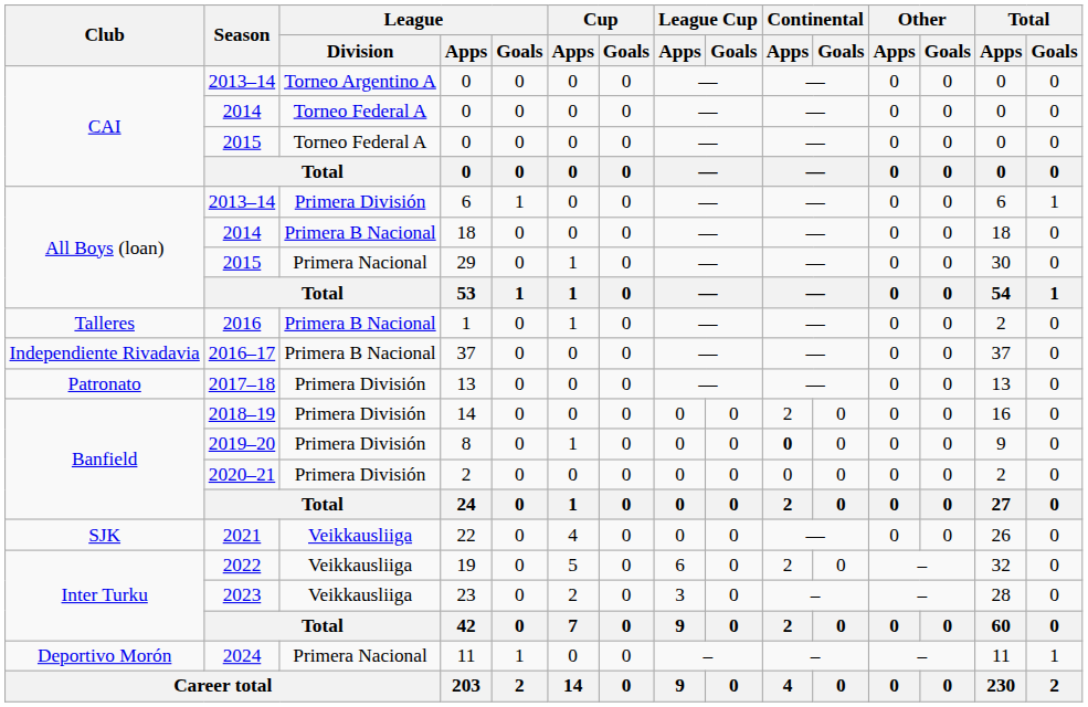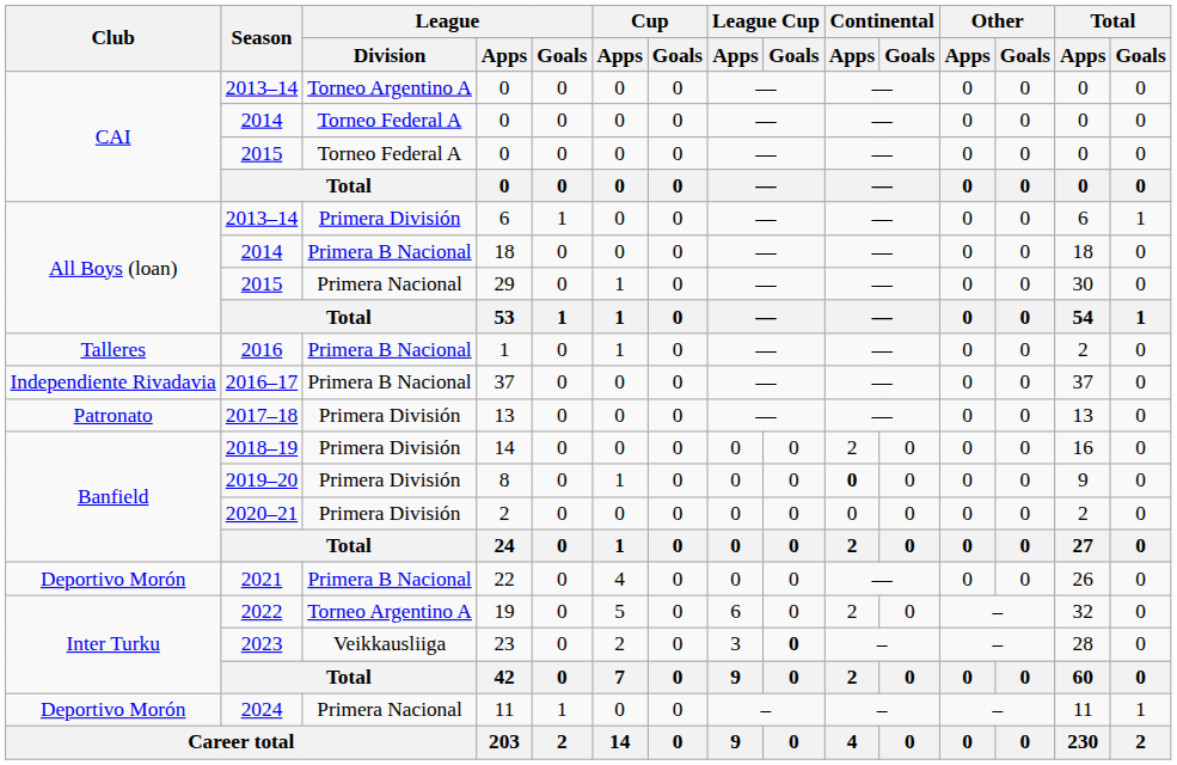 <table class="wikitable" style="text-align:center">
 <tr>
 <th rowspan="2">Club</th>
 <th rowspan="2">Season</th>
 <th colspan="3">League</th>
 <th colspan="2">Cup</th>
 <th colspan="2">League Cup</th>
 <th colspan="2">Continental</th>
 <th colspan="2">Other</th>
 <th colspan="2">Total</th>
 </tr>
 <tr>
 <th>Division</th>
 <th>Apps</th>
 <th>Goals</th>
 <th>Apps</th>
 <th>Goals</th>
 <th>Apps</th>
 <th>Goals</th>
 <th>Apps</th>
 <th>Goals</th>
 <th>Apps</th>
 <th>Goals</th>
 <th>Apps</th>
 <th>Goals</th>
 </tr>
 <tr>
 <td rowspan="4"><a href='#'>CAI</a></td>
 <td><a href='#'>2013–14</a></td>
 <td><a href='#'>Torneo Argentino A</a></td>
 <td>0</td>
 <td>0</td>
 <td>0</td>
 <td>0</td>
 <td colspan="2">—</td>
 <td colspan="2">—</td>
 <td>0</td>
 <td>0</td>
 <td>0</td>
 <td>0</td>
 </tr>
 <tr>
 <td><a href='#'>2014</a></td>
 <td><a href='#'>Torneo Federal A</a></td>
 <td>0</td>
 <td>0</td>
 <td>0</td>
 <td>0</td>
 <td colspan="2">—</td>
 <td colspan="2">—</td>
 <td>0</td>
 <td>0</td>
 <td>0</td>
 <td>0</td>
 </tr>
 <tr>
 <td><a href='#'>2015</a></td>
 <td>Torneo Federal A</td>
 <td>0</td>
 <td>0</td>
 <td>0</td>
 <td>0</td>
 <td colspan="2">—</td>
 <td colspan="2">—</td>
 <td>0</td>
 <td>0</td>
 <td>0</td>
 <td>0</td>
 </tr>
 <tr>
 <th colspan="2">Total</th>
 <th>0</th>
 <th>0</th>
 <th>0</th>
 <th>0</th>
 <th colspan="2">—</th>
 <th colspan="2">—</th>
 <th>0</th>
 <th>0</th>
 <th>0</th>
 <th>0</th>
 </tr>
 <tr>
 <td rowspan="4"><a href='#'>All Boys</a> (loan)</td>
 <td><a href='#'>2013–14</a></td>
 <td><a href='#'>Primera División</a></td>
 <td>6</td>
 <td>1</td>
 <td>0</td>
 <td>0</td>
 <td colspan="2">—</td>
 <td colspan="2">—</td>
 <td>0</td>
 <td>0</td>
 <td>6</td>
 <td>1</td>
 </tr>
 <tr>
 <td><a href='#'>2014</a></td>
 <td><a href='#'>Primera B Nacional</a></td>
 <td>18</td>
 <td>0</td>
 <td>0</td>
 <td>0</td>
 <td colspan="2">—</td>
 <td colspan="2">—</td>
 <td>0</td>
 <td>0</td>
 <td>18</td>
 <td>0</td>
 </tr>
 <tr>
 <td><a href='#'>2015</a></td>
 <td>Primera Nacional</td>
 <td>29</td>
 <td>0</td>
 <td>1</td>
 <td>0</td>
 <td colspan="2">—</td>
 <td colspan="2">—</td>
 <td>0</td>
 <td>0</td>
 <td>30</td>
 <td>0</td>
 </tr>
 <tr>
 <th colspan="2">Total</th>
 <th>53</th>
 <th>1</th>
 <th>1</th>
 <th>0</th>
 <th colspan="2">—</th>
 <th colspan="2">—</th>
 <th>0</th>
 <th>0</th>
 <th>54</th>
 <th>1</th>
 </tr>
 <tr>
 <td rowspan="1"><a href='#'>Talleres</a></td>
 <td><a href='#'>2016</a></td>
 <td><a href='#'>Primera B Nacional</a></td>
 <td>1</td>
 <td>0</td>
 <td>1</td>
 <td>0</td>
 <td colspan="2">—</td>
 <td colspan="2">—</td>
 <td>0</td>
 <td>0</td>
 <td>2</td>
 <td>0</td>
 </tr>
 <tr>
 <td rowspan="1"><a href='#'>Independiente Rivadavia</a></td>
 <td><a href='#'>2016–17</a></td>
 <td>Primera B Nacional</td>
 <td>37</td>
 <td>0</td>
 <td>0</td>
 <td>0</td>
 <td colspan="2">—</td>
 <td colspan="2">—</td>
 <td>0</td>
 <td>0</td>
 <td>37</td>
 <td>0</td>
 </tr>
 <tr>
 <td rowspan="1"><a href='#'>Patronato</a></td>
 <td><a href='#'>2017–18</a></td>
 <td>Primera División</td>
 <td>13</td>
 <td>0</td>
 <td>0</td>
 <td>0</td>
 <td colspan="2">—</td>
 <td colspan="2">—</td>
 <td>0</td>
 <td>0</td>
 <td>13</td>
 <td>0</td>
 </tr>
 <tr>
 <td rowspan="4"><a href='#'>Banfield</a></td>
 <td><a href='#'>2018–19</a></td>
 <td>Primera División</td>
 <td>14</td>
 <td>0</td>
 <td>0</td>
 <td>0</td>
 <td>0</td>
 <td>0</td>
 <td>2</td>
 <td>0</td>
 <td>0</td>
 <td>0</td>
 <td>16</td>
 <td>0</td>
 </tr>
 <tr>
 <td><a href='#'>2019–20</a></td>
 <td>Primera División</td>
 <td>8</td>
 <td>0</td>
 <td>1</td>
 <td>0</td>
 <td>0</td>
 <td>0</td>
 <td><strong>0</strong></td>
 <td>0</td>
 <td>0</td>
 <td>0</td>
 <td>9</td>
 <td>0</td>
 </tr>
 <tr>
 <td><a href='#'>2020–21</a></td>
 <td>Primera División</td>
 <td>2</td>
 <td>0</td>
 <td>0</td>
 <td>0</td>
 <td>0</td>
 <td>0</td>
 <td>0</td>
 <td>0</td>
 <td>0</td>
 <td>0</td>
 <td>2</td>
 <td>0</td>
 </tr>
 <tr>
 <th colspan="2">Total</th>
 <th>24</th>
 <th>0</th>
 <th>1</th>
 <th>0</th>
 <th>0</th>
 <th>0</th>
 <th>2</th>
 <th>0</th>
 <th>0</th>
 <th>0</th>
 <th>27</th>
 <th>0</th>
 </tr>
 <tr>
-<td><a href='#'>SJK</a></td>
+<td><a href='#'>Deportivo Morón</a></td>
 <td><a href='#'>2021</a></td>
-<td><a href='#'>Veikkausliiga</a></td>
+<td><a href='#'>Primera B Nacional</a></td>
 <td>22</td>
 <td>0</td>
 <td>4</td>
 <td>0</td>
 <td>0</td>
 <td>0</td>
 <td colspan="2">—</td>
 <td>0</td>
 <td>0</td>
 <td>26</td>
 <td>0</td>
 </tr>
 <tr>
 <td rowspan="3"><a href='#'>Inter Turku</a></td>
 <td><a href='#'>2022</a></td>
-<td>Veikkausliiga</td>
+<td><a href='#'>Torneo Argentino A</a></td>
 <td>19</td>
 <td>0</td>
 <td>5</td>
 <td>0</td>
 <td>6</td>
 <td>0</td>
 <td>2</td>
 <td>0</td>
 <td colspan="2">–</td>
 <td>32</td>
 <td>0</td>
 </tr>
 <tr>
 <td><a href='#'>2023</a></td>
 <td>Veikkausliiga</td>
 <td>23</td>
 <td>0</td>
 <td>2</td>
 <td>0</td>
 <td>3</td>
-<td>0</td>
+<td><strong>0</strong></td>
 <td colspan="2">–</td>
 <td colspan="2">–</td>
 <td>28</td>
 <td>0</td>
 </tr>
 <tr>
 <th colspan="2">Total</th>
 <th>42</th>
 <th>0</th>
 <th>7</th>
 <th>0</th>
 <th>9</th>
 <th>0</th>
 <th>2</th>
 <th>0</th>
 <th>0</th>
 <th>0</th>
 <th>60</th>
 <th>0</th>
 </tr>
 <tr>
 <td><a href='#'>Deportivo Morón</a></td>
 <td><a href='#'>2024</a></td>
 <td>Primera Nacional</td>
 <td>11</td>
 <td>1</td>
 <td>0</td>
 <td>0</td>
 <td colspan="2">–</td>
 <td colspan="2">–</td>
 <td colspan="2">–</td>
 <td>11</td>
 <td>1</td>
 </tr>
 <tr>
 <th colspan="3">Career total</th>
 <th>203</th>
 <th>2</th>
 <th>14</th>
 <th>0</th>
 <th>9</th>
 <th>0</th>
 <th>4</th>
 <th>0</th>
 <th>0</th>
 <th>0</th>
 <th>230</th>
 <th>2</th>
 </tr>
 </table>
